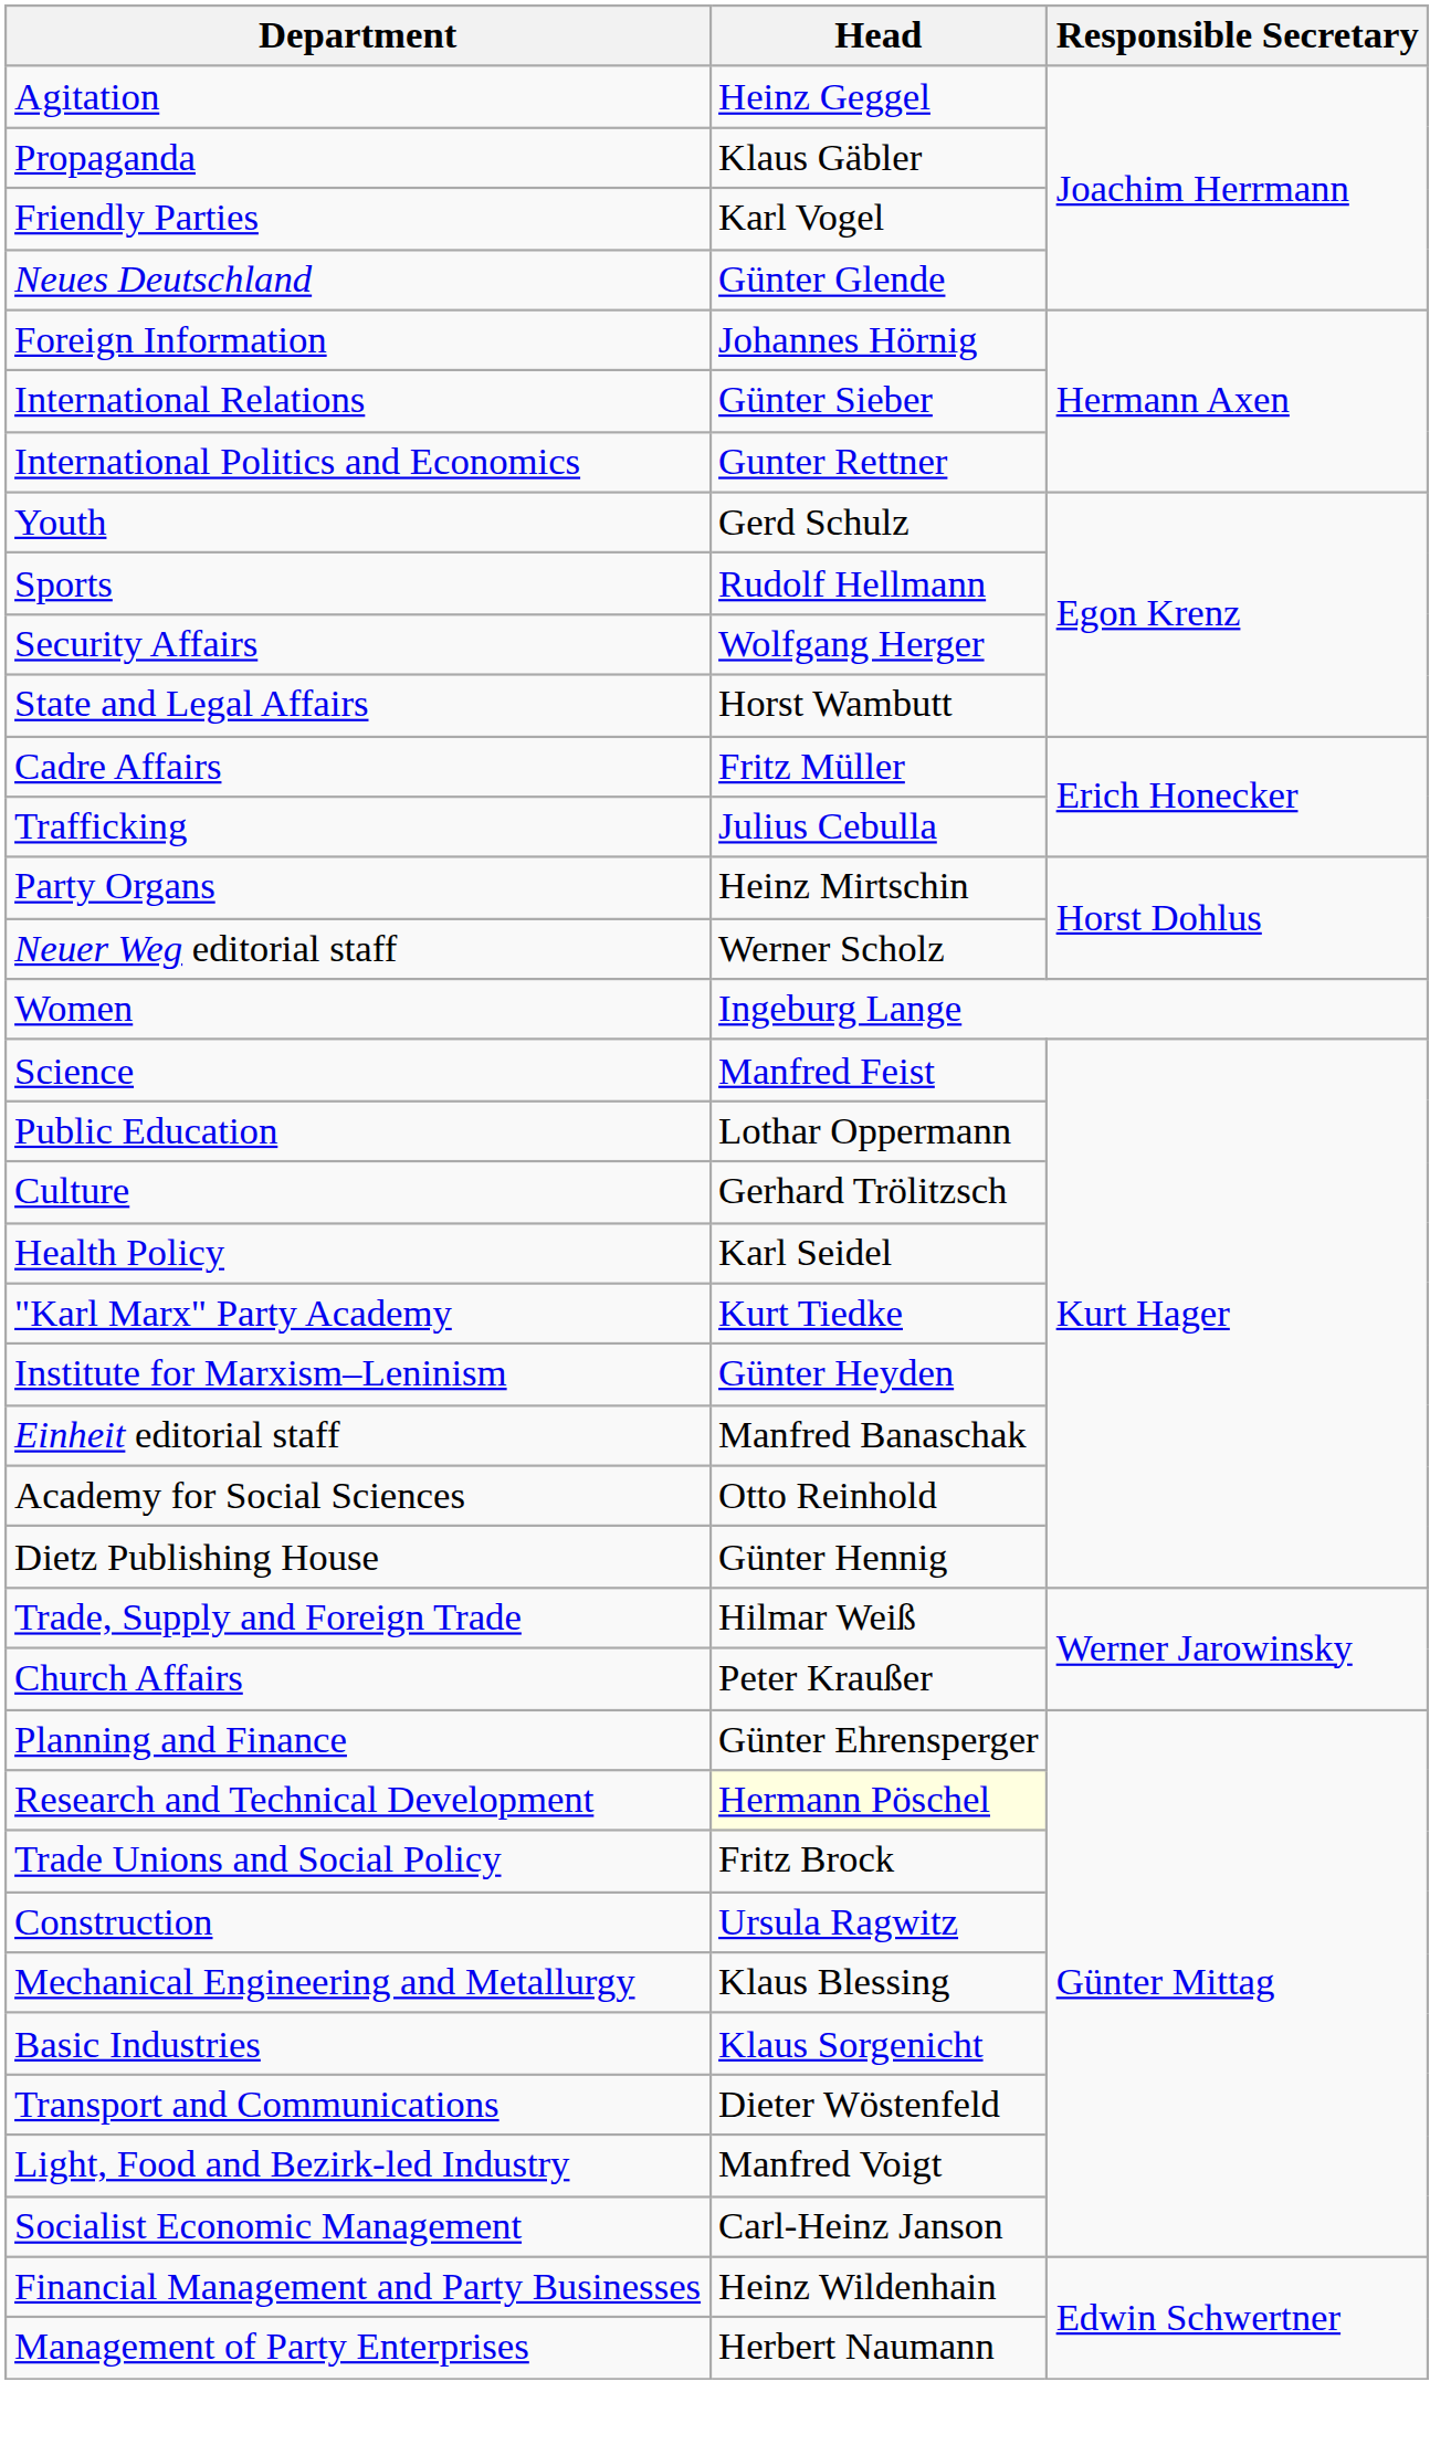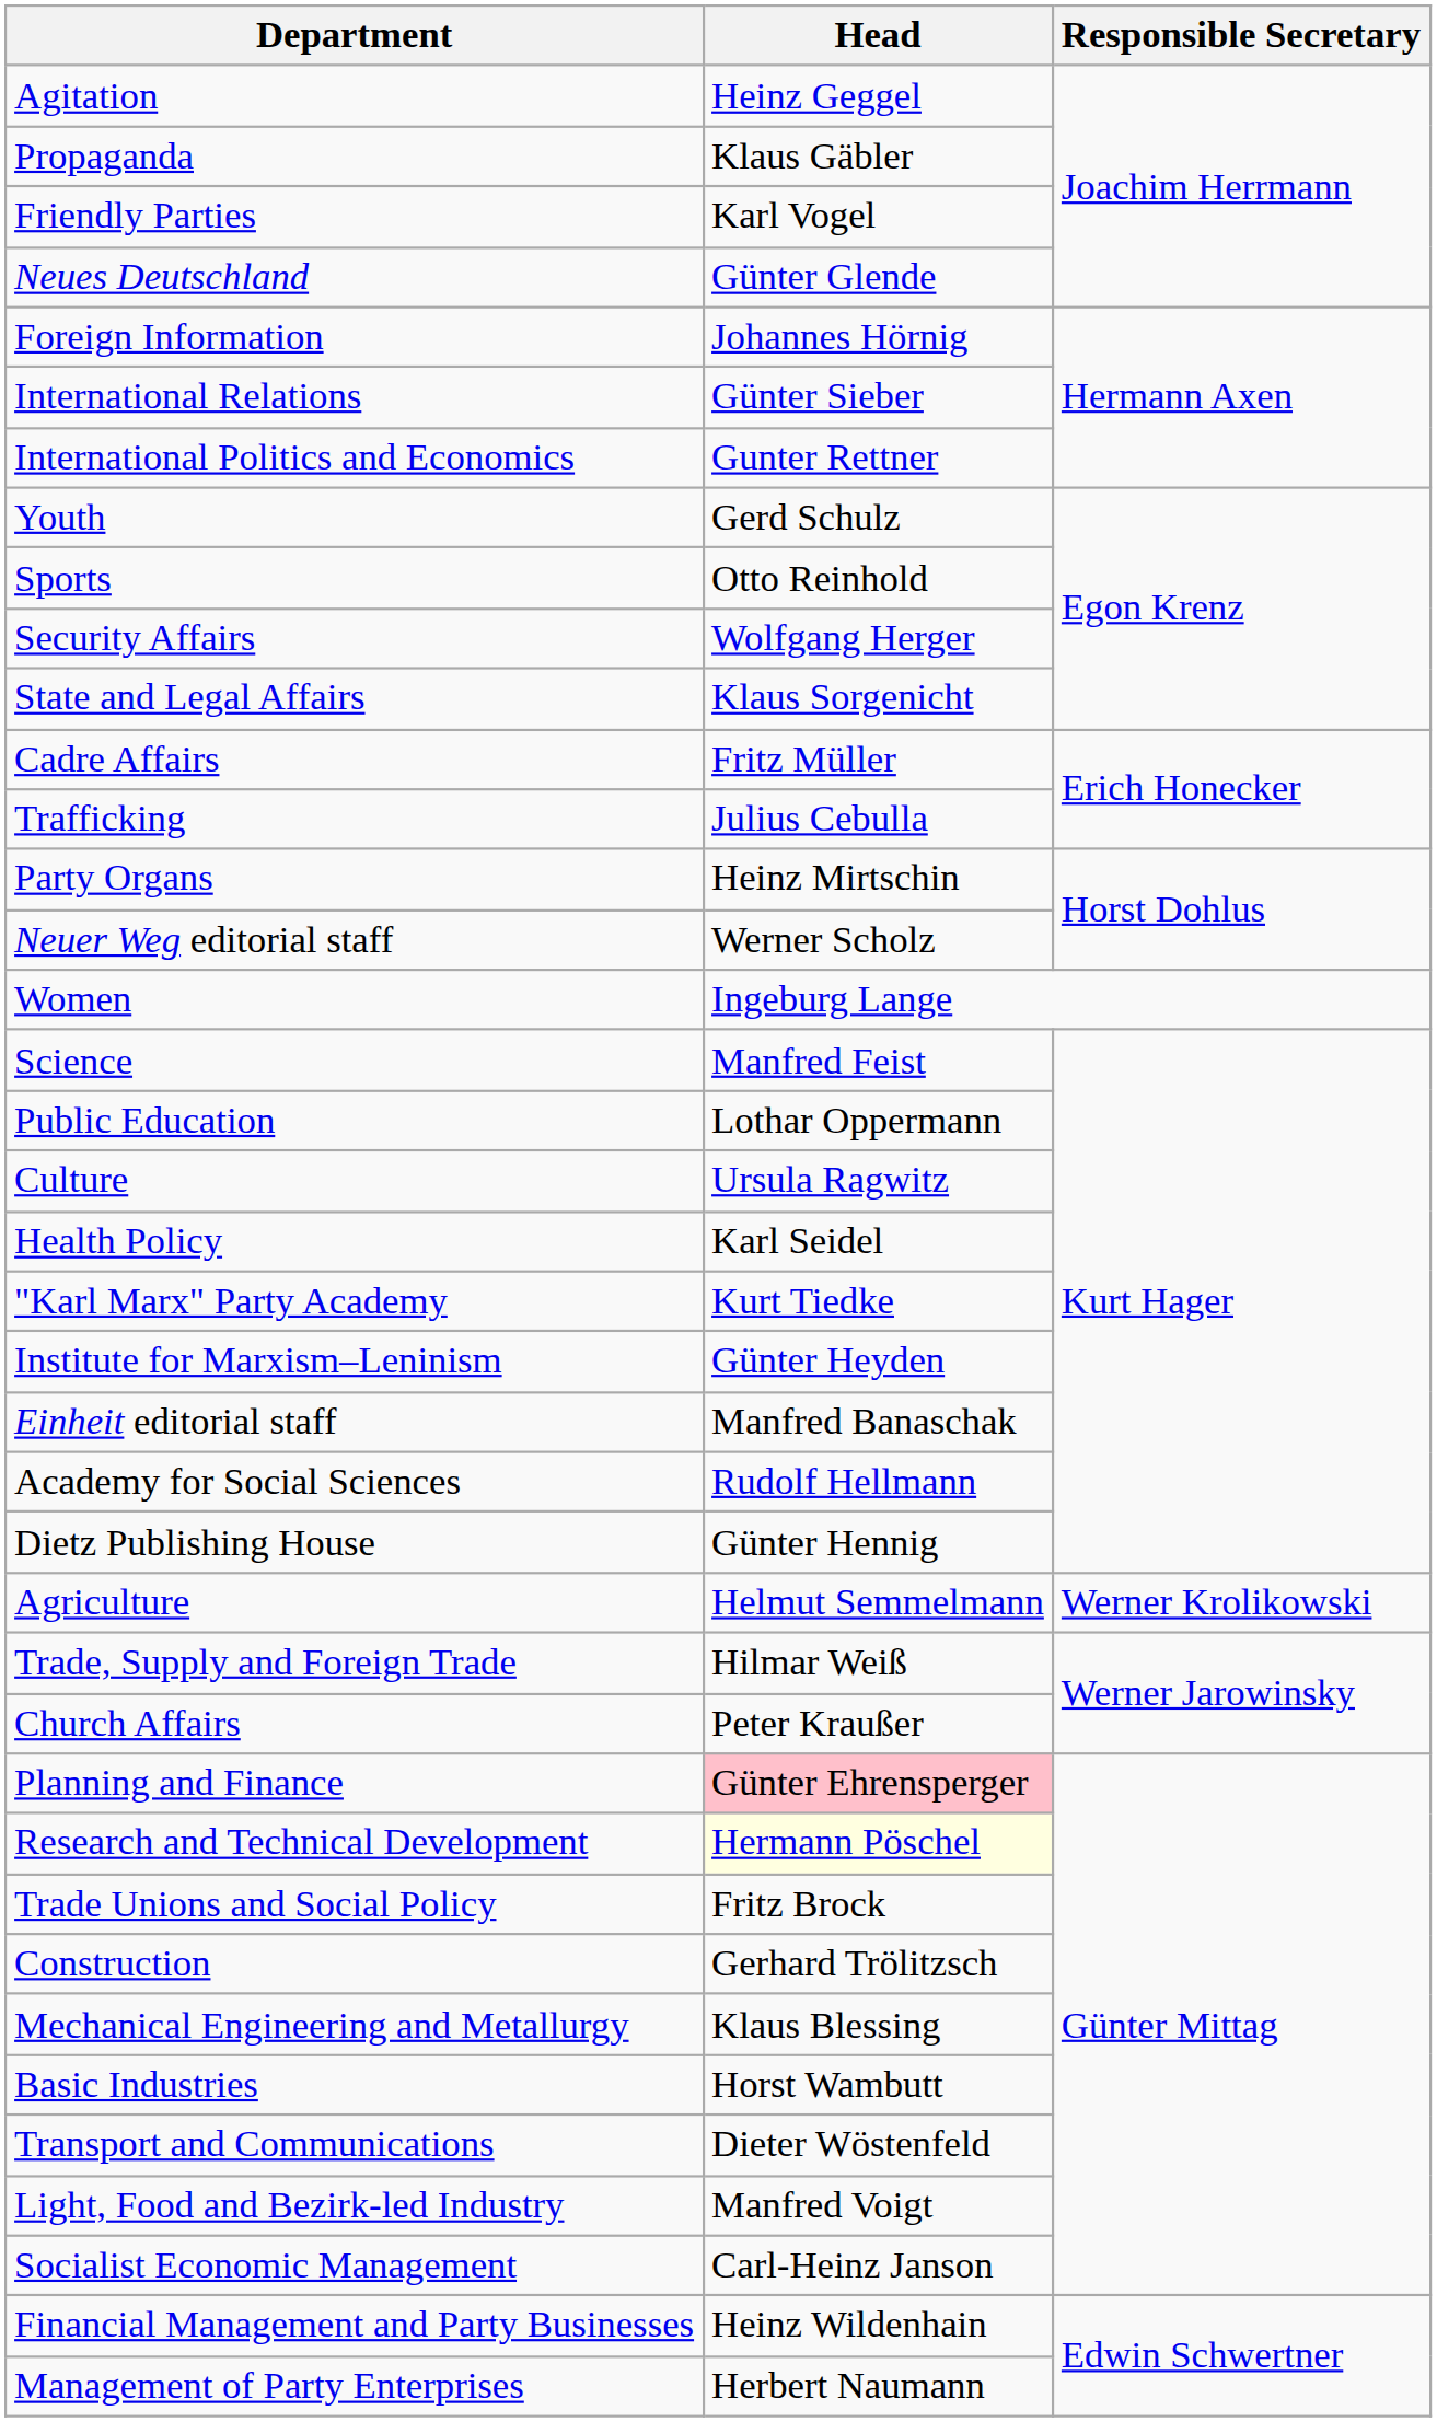 <table class="wikitable">
 <tr>
 <th>Department</th>
 <th>Head</th>
 <th>Responsible Secretary</th>
 </tr>
 <tr>
 <td><a href='#'>Agitation</a></td>
 <td><a href='#'>Heinz Geggel</a></td>
 <td rowspan="4"><a href='#'>Joachim Herrmann</a></td>
 </tr>
 <tr>
 <td><a href='#'>Propaganda</a></td>
 <td>Klaus Gäbler</td>
 </tr>
 <tr>
 <td><a href='#'>Friendly Parties</a></td>
 <td>Karl Vogel</td>
 </tr>
 <tr>
 <td><em><a href='#'>Neues Deutschland</a></em></td>
 <td><a href='#'>Günter Glende</a></td>
 </tr>
 <tr>
 <td><a href='#'>Foreign Information</a></td>
 <td><a href='#'>Johannes Hörnig</a></td>
 <td rowspan="3"><a href='#'>Hermann Axen</a></td>
 </tr>
 <tr>
 <td><a href='#'>International Relations</a></td>
 <td><a href='#'>Günter Sieber</a></td>
 </tr>
 <tr>
 <td><a href='#'>International Politics and Economics</a></td>
 <td><a href='#'>Gunter Rettner</a></td>
 </tr>
 <tr>
 <td><a href='#'>Youth</a></td>
 <td>Gerd Schulz</td>
 <td rowspan="4"><a href='#'>Egon Krenz</a></td>
 </tr>
 <tr>
 <td><a href='#'>Sports</a></td>
-<td><a href='#'>Rudolf Hellmann</a></td>
+<td>Otto Reinhold</td>
 </tr>
 <tr>
 <td><a href='#'>Security Affairs</a></td>
 <td><a href='#'>Wolfgang Herger</a></td>
 </tr>
 <tr>
 <td><a href='#'>State and Legal Affairs</a></td>
-<td>Horst Wambutt</td>
+<td><a href='#'>Klaus Sorgenicht</a></td>
 </tr>
 <tr>
 <td><a href='#'>Cadre Affairs</a></td>
 <td><a href='#'>Fritz Müller</a></td>
 <td rowspan="2"><a href='#'>Erich Honecker</a></td>
 </tr>
 <tr>
 <td><a href='#'>Trafficking</a></td>
 <td><a href='#'>Julius Cebulla</a></td>
 </tr>
 <tr>
 <td><a href='#'>Party Organs</a></td>
 <td>Heinz Mirtschin</td>
 <td rowspan="2"><a href='#'>Horst Dohlus</a></td>
 </tr>
 <tr>
 <td><em><a href='#'>Neuer Weg</a></em> editorial staff</td>
 <td>Werner Scholz</td>
 </tr>
 <tr>
 <td><a href='#'>Women</a></td>
 <td colspan="2"><a href='#'>Ingeburg Lange</a></td>
 </tr>
 <tr>
 <td><a href='#'>Science</a></td>
 <td><a href='#'>Manfred Feist</a></td>
 <td rowspan="9"><a href='#'>Kurt Hager</a></td>
 </tr>
 <tr>
 <td><a href='#'>Public Education</a></td>
 <td>Lothar Oppermann</td>
 </tr>
 <tr>
 <td><a href='#'>Culture</a></td>
-<td>Gerhard Trölitzsch</td>
+<td><a href='#'>Ursula Ragwitz</a></td>
 </tr>
 <tr>
 <td><a href='#'>Health Policy</a></td>
 <td>Karl Seidel</td>
 </tr>
 <tr>
 <td><a href='#'>"Karl Marx" Party Academy</a></td>
 <td><a href='#'>Kurt Tiedke</a></td>
 </tr>
 <tr>
 <td><a href='#'>Institute for Marxism–Leninism</a></td>
 <td><a href='#'>Günter Heyden</a></td>
 </tr>
 <tr>
 <td><em><a href='#'>Einheit</a></em> editorial staff</td>
 <td>Manfred Banaschak</td>
 </tr>
 <tr>
 <td>Academy for Social Sciences</td>
-<td>Otto Reinhold</td>
+<td><a href='#'>Rudolf Hellmann</a></td>
 </tr>
 <tr>
 <td>Dietz Publishing House</td>
 <td>Günter Hennig</td>
+</tr>
+<tr>
+<td><a href='#'>Agriculture</a></td>
+<td><a href='#'>Helmut Semmelmann</a></td>
+<td><a href='#'>Werner Krolikowski</a></td>
 </tr>
 <tr>
 <td><a href='#'>Trade, Supply and Foreign Trade</a></td>
 <td>Hilmar Weiß</td>
 <td rowspan="2"><a href='#'>Werner Jarowinsky</a></td>
 </tr>
 <tr>
 <td><a href='#'>Church Affairs</a></td>
 <td>Peter Kraußer</td>
 </tr>
 <tr>
 <td><a href='#'>Planning and Finance</a></td>
-<td>Günter Ehrensperger</td>
+<td style="background: pink;">Günter Ehrensperger</td>
 <td rowspan="9"><a href='#'>Günter Mittag</a></td>
 </tr>
 <tr>
 <td><a href='#'>Research and Technical Development</a></td>
 <td style="background: lightyellow;"><a href='#'>Hermann Pöschel</a></td>
 </tr>
 <tr>
 <td><a href='#'>Trade Unions and Social Policy</a></td>
 <td>Fritz Brock</td>
 </tr>
 <tr>
 <td><a href='#'>Construction</a></td>
-<td><a href='#'>Ursula Ragwitz</a></td>
+<td>Gerhard Trölitzsch</td>
 </tr>
 <tr>
 <td><a href='#'>Mechanical Engineering and Metallurgy</a></td>
 <td>Klaus Blessing</td>
 </tr>
 <tr>
 <td><a href='#'>Basic Industries</a></td>
-<td><a href='#'>Klaus Sorgenicht</a></td>
+<td>Horst Wambutt</td>
 </tr>
 <tr>
 <td><a href='#'>Transport and Communications</a></td>
 <td>Dieter Wöstenfeld</td>
 </tr>
 <tr>
 <td><a href='#'>Light, Food and Bezirk-led Industry</a></td>
 <td>Manfred Voigt</td>
 </tr>
 <tr>
 <td><a href='#'>Socialist Economic Management</a></td>
 <td>Carl-Heinz Janson</td>
 </tr>
 <tr>
 <td><a href='#'>Financial Management and Party Businesses</a></td>
 <td>Heinz Wildenhain</td>
 <td rowspan="2"><a href='#'>Edwin Schwertner</a></td>
 </tr>
 <tr>
 <td><a href='#'>Management of Party Enterprises</a></td>
 <td>Herbert Naumann</td>
 </tr>
 </table>
